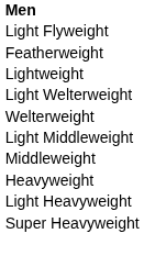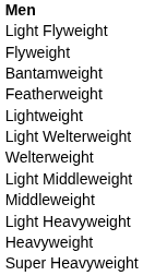 <table>
 <tr>
 <td colspan=4><strong>Men</strong></td>
 </tr>
 <tr>
 <td>Light Flyweight</td>
+<td></td>
+<td></td>
+<td><br></td>
+</tr>
+<tr>
+<td>Flyweight</td>
+<td></td>
+<td></td>
+<td><br></td>
+</tr>
+<tr>
+<td>Bantamweight</td>
 <td></td>
 <td></td>
 <td><br></td>
 </tr>
 <tr>
 <td>Featherweight</td>
 <td></td>
 <td></td>
 <td><br></td>
 </tr>
 <tr>
 <td>Lightweight</td>
 <td></td>
 <td></td>
 <td><br></td>
 </tr>
 <tr>
 <td>Light Welterweight</td>
 <td></td>
 <td></td>
 <td><br></td>
 </tr>
 <tr>
 <td>Welterweight</td>
 <td></td>
 <td></td>
 <td><br></td>
 </tr>
 <tr>
 <td>Light Middleweight</td>
 <td></td>
 <td></td>
 <td><br></td>
 </tr>
 <tr>
 <td>Middleweight</td>
 <td></td>
 <td></td>
 <td><br></td>
 </tr>
 <tr>
-<td>Heavyweight</td>
+<td>Light Heavyweight</td>
 <td></td>
 <td></td>
 <td><br></td>
 </tr>
 <tr>
-<td>Light Heavyweight</td>
+<td>Heavyweight</td>
 <td></td>
 <td></td>
 <td><br></td>
 </tr>
 <tr>
 <td>Super Heavyweight</td>
 <td></td>
 <td></td>
 <td><br></td>
 </tr>
 </table>
